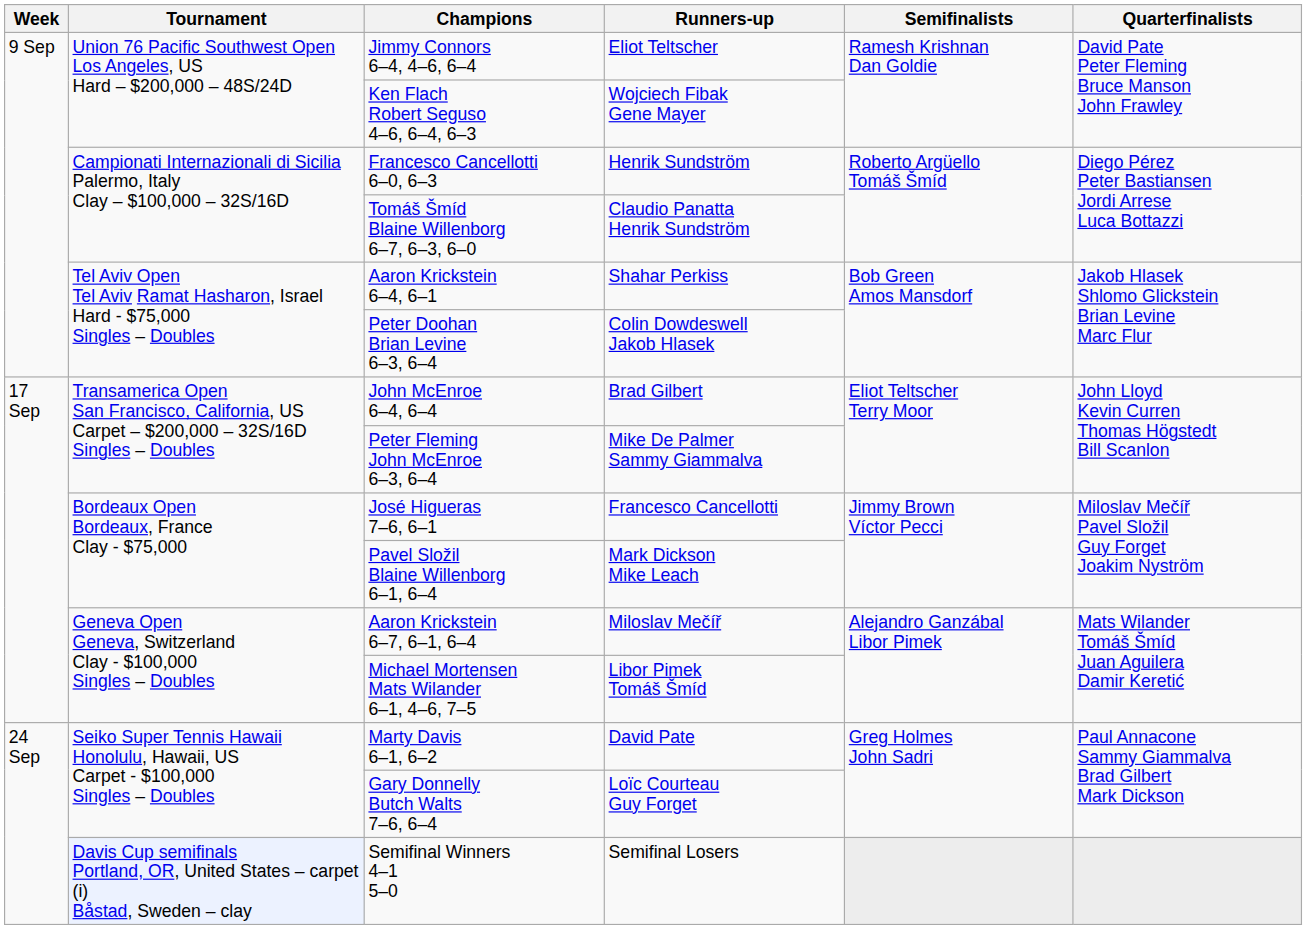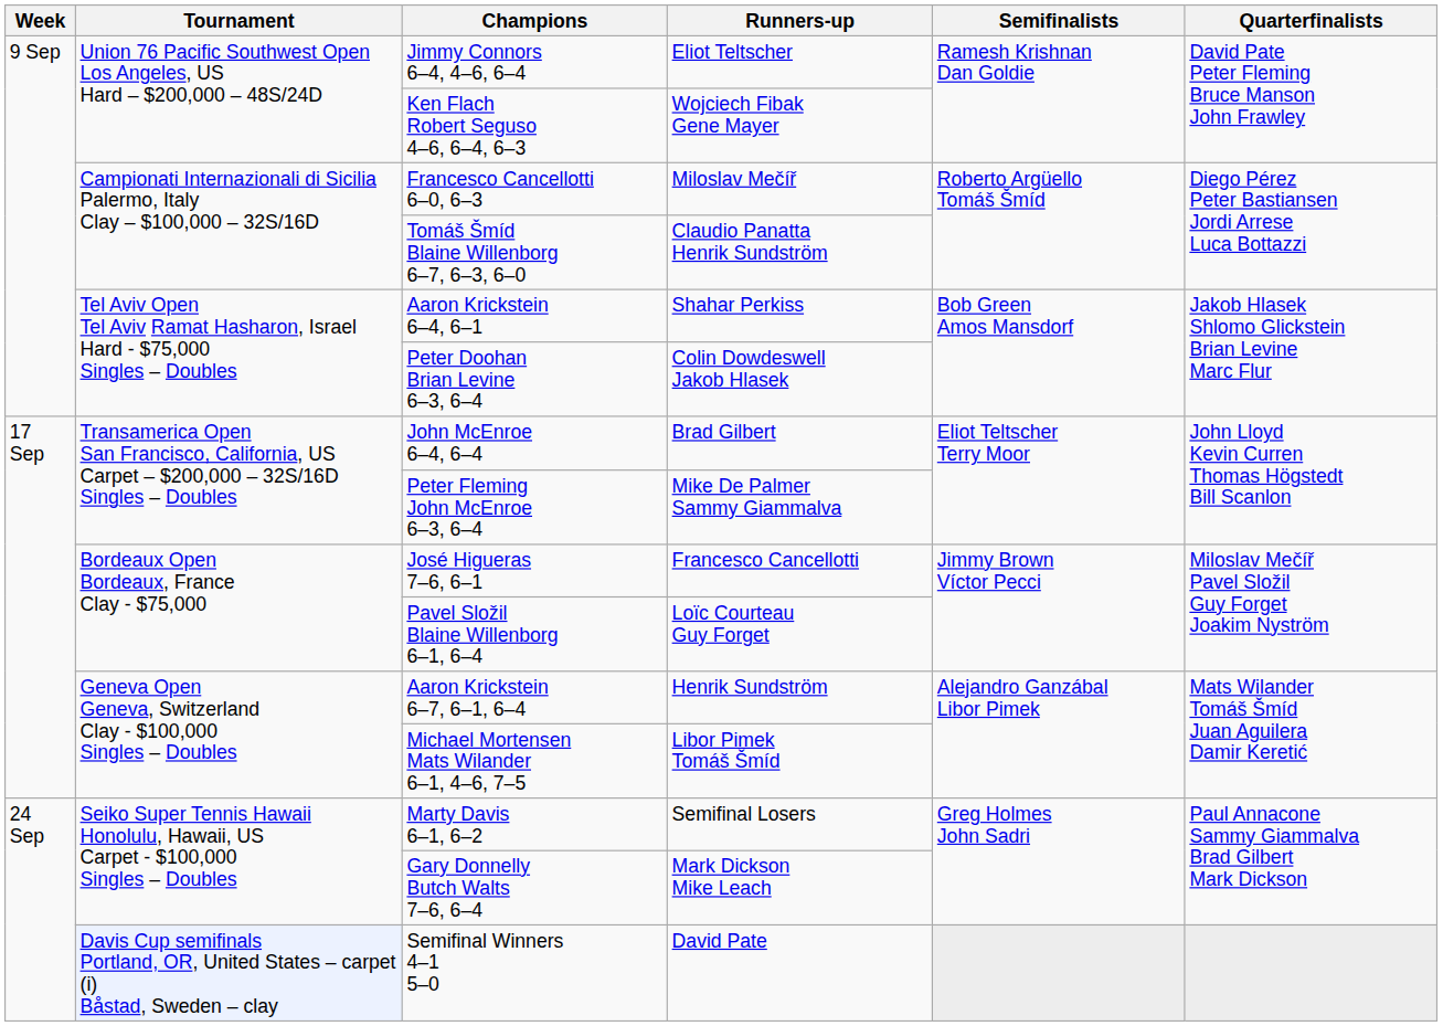 <table class=wikitable style=font-size:95%>
 <tr>
 <th style="width:48px;">Week</th>
 <th style="width:248px;">Tournament</th>
 <th style="width:200px;">Champions</th>
 <th style="width:200px;">Runners-up</th>
 <th style="width:190px;">Semifinalists</th>
 <th style="width:190px;">Quarterfinalists</th>
 </tr>
 <tr valign=top>
 <td rowspan=6>9 Sep</td>
 <td rowspan=2><a href='#'>Union 76 Pacific Southwest Open</a> <br> <a href='#'>Los Angeles</a>, US <br> Hard – $200,000 – 48S/24D</td>
 <td> <a href='#'>Jimmy Connors</a> <br> 6–4, 4–6, 6–4</td>
 <td> <a href='#'>Eliot Teltscher</a></td>
 <td rowspan=2> <a href='#'>Ramesh Krishnan</a> <br>  <a href='#'>Dan Goldie</a></td>
 <td rowspan=2> <a href='#'>David Pate</a> <br>  <a href='#'>Peter Fleming</a> <br>  <a href='#'>Bruce Manson</a> <br>  <a href='#'>John Frawley</a></td>
 </tr>
 <tr valign=top>
 <td> <a href='#'>Ken Flach</a> <br>  <a href='#'>Robert Seguso</a> <br> 4–6, 6–4, 6–3</td>
 <td> <a href='#'>Wojciech Fibak</a> <br>  <a href='#'>Gene Mayer</a></td>
 </tr>
 <tr valign=top>
 <td rowspan=2><a href='#'>Campionati Internazionali di Sicilia</a> <br>Palermo, Italy <br> Clay – $100,000 – 32S/16D</td>
 <td> <a href='#'>Francesco Cancellotti</a> <br> 6–0, 6–3</td>
-<td> <a href='#'>Henrik Sundström</a></td>
+<td> <a href='#'>Miloslav Mečíř</a></td>
 <td rowspan=2> <a href='#'>Roberto Argüello</a> <br>  <a href='#'>Tomáš Šmíd</a></td>
 <td rowspan=2> <a href='#'>Diego Pérez</a> <br>  <a href='#'>Peter Bastiansen</a> <br>  <a href='#'>Jordi Arrese</a> <br>  <a href='#'>Luca Bottazzi</a></td>
 </tr>
 <tr valign=top>
 <td> <a href='#'>Tomáš Šmíd</a> <br>  <a href='#'>Blaine Willenborg</a> <br> 6–7, 6–3, 6–0</td>
 <td> <a href='#'>Claudio Panatta</a> <br>  <a href='#'>Henrik Sundström</a></td>
 </tr>
 <tr valign=top>
 <td rowspan=2><a href='#'>Tel Aviv Open</a> <br> <a href='#'>Tel Aviv</a> <a href='#'>Ramat Hasharon</a>, Israel <br> Hard - $75,000 <br> <a href='#'>Singles</a> – <a href='#'>Doubles</a></td>
 <td> <a href='#'>Aaron Krickstein</a> <br> 6–4, 6–1</td>
 <td> <a href='#'>Shahar Perkiss</a></td>
 <td rowspan=2> <a href='#'>Bob Green</a> <br>  <a href='#'>Amos Mansdorf</a></td>
 <td rowspan=2> <a href='#'>Jakob Hlasek</a> <br>  <a href='#'>Shlomo Glickstein</a> <br>  <a href='#'>Brian Levine</a> <br>  <a href='#'>Marc Flur</a></td>
 </tr>
 <tr valign=top>
 <td> <a href='#'>Peter Doohan</a> <br>  <a href='#'>Brian Levine</a> <br> 6–3, 6–4</td>
 <td> <a href='#'>Colin Dowdeswell</a> <br>  <a href='#'>Jakob Hlasek</a></td>
 </tr>
 <tr valign=top>
 <td rowspan=6>17 Sep</td>
 <td rowspan=2><a href='#'>Transamerica Open</a> <br> <a href='#'>San Francisco, California</a>, US <br> Carpet – $200,000 – 32S/16D <br> <a href='#'>Singles</a> – <a href='#'>Doubles</a></td>
 <td> <a href='#'>John McEnroe</a> <br> 6–4, 6–4</td>
 <td> <a href='#'>Brad Gilbert</a></td>
 <td rowspan=2> <a href='#'>Eliot Teltscher</a> <br>  <a href='#'>Terry Moor</a></td>
 <td rowspan=2> <a href='#'>John Lloyd</a> <br>  <a href='#'>Kevin Curren</a> <br>  <a href='#'>Thomas Högstedt</a> <br>  <a href='#'>Bill Scanlon</a></td>
 </tr>
 <tr valign=top>
 <td> <a href='#'>Peter Fleming</a> <br>  <a href='#'>John McEnroe</a> <br> 6–3, 6–4</td>
 <td> <a href='#'>Mike De Palmer</a> <br>  <a href='#'>Sammy Giammalva</a></td>
 </tr>
 <tr valign=top>
 <td rowspan=2><a href='#'>Bordeaux Open</a> <br> <a href='#'>Bordeaux</a>, France <br> Clay - $75,000</td>
 <td> <a href='#'>José Higueras</a> <br> 7–6, 6–1</td>
 <td> <a href='#'>Francesco Cancellotti</a></td>
 <td rowspan=2> <a href='#'>Jimmy Brown</a> <br>  <a href='#'>Víctor Pecci</a></td>
 <td rowspan=2> <a href='#'>Miloslav Mečíř</a> <br>  <a href='#'>Pavel Složil</a> <br>  <a href='#'>Guy Forget</a> <br>  <a href='#'>Joakim Nyström</a></td>
 </tr>
 <tr valign=top>
 <td> <a href='#'>Pavel Složil</a> <br>  <a href='#'>Blaine Willenborg</a> <br> 6–1, 6–4</td>
-<td> <a href='#'>Mark Dickson</a> <br>  <a href='#'>Mike Leach</a></td>
+<td> <a href='#'>Loïc Courteau</a> <br>  <a href='#'>Guy Forget</a></td>
 </tr>
 <tr valign=top>
 <td rowspan=2><a href='#'>Geneva Open</a> <br> <a href='#'>Geneva</a>, Switzerland <br> Clay - $100,000 <br> <a href='#'>Singles</a> – <a href='#'>Doubles</a></td>
 <td> <a href='#'>Aaron Krickstein</a> <br> 6–7, 6–1, 6–4</td>
-<td> <a href='#'>Miloslav Mečíř</a></td>
+<td> <a href='#'>Henrik Sundström</a></td>
 <td rowspan=2> <a href='#'>Alejandro Ganzábal</a> <br>  <a href='#'>Libor Pimek</a></td>
 <td rowspan=2> <a href='#'>Mats Wilander</a> <br>  <a href='#'>Tomáš Šmíd</a> <br>  <a href='#'>Juan Aguilera</a> <br>  <a href='#'>Damir Keretić</a></td>
 </tr>
 <tr valign=top>
 <td> <a href='#'>Michael Mortensen</a> <br>  <a href='#'>Mats Wilander</a> <br> 6–1, 4–6, 7–5</td>
 <td> <a href='#'>Libor Pimek</a> <br>  <a href='#'>Tomáš Šmíd</a></td>
 </tr>
 <tr valign=top>
 <td rowspan=3>24 Sep</td>
 <td rowspan=2><a href='#'>Seiko Super Tennis Hawaii</a> <br> <a href='#'>Honolulu</a>, Hawaii, US <br> Carpet - $100,000 <br> <a href='#'>Singles</a> – <a href='#'>Doubles</a></td>
 <td> <a href='#'>Marty Davis</a> <br> 6–1, 6–2</td>
-<td> <a href='#'>David Pate</a></td>
+<td>Semifinal Losers<br><br></td>
 <td rowspan=2> <a href='#'>Greg Holmes</a> <br>  <a href='#'>John Sadri</a></td>
 <td rowspan=2> <a href='#'>Paul Annacone</a> <br>  <a href='#'>Sammy Giammalva</a> <br>  <a href='#'>Brad Gilbert</a> <br>  <a href='#'>Mark Dickson</a></td>
 </tr>
 <tr valign=top>
 <td> <a href='#'>Gary Donnelly</a> <br>  <a href='#'>Butch Walts</a> <br> 7–6, 6–4</td>
-<td> <a href='#'>Loïc Courteau</a> <br>  <a href='#'>Guy Forget</a></td>
+<td> <a href='#'>Mark Dickson</a> <br>  <a href='#'>Mike Leach</a></td>
 </tr>
 <tr valign=top>
 <td style="background:#ECF2FF;"><a href='#'>Davis Cup semifinals</a><br> <a href='#'>Portland, OR</a>, United States – carpet (i)<br><a href='#'>Båstad</a>, Sweden – clay</td>
 <td>Semifinal Winners<br> 4–1<br> 5–0</td>
-<td>Semifinal Losers<br><br></td>
+<td> <a href='#'>David Pate</a></td>
 <td style="background:#ededed;"></td>
 <td style="background:#ededed;"></td>
 </tr>
 </table>
